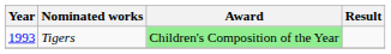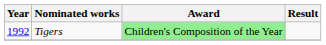 <table class="wikitable">
 <tr>
 <th>Year</th>
 <th>Nominated works</th>
 <th>Award</th>
 <th>Result</th>
 </tr>
 <tr>
-<td><a href='#'>1993</a></td>
+<td><a href='#'>1992</a></td>
 <td><em>Tigers</em></td>
 <td style="background: lightgreen;">Children's Composition of the Year</td>
 <td></td>
 </tr>
 <tr>
 </tr>
 </table>
